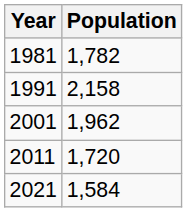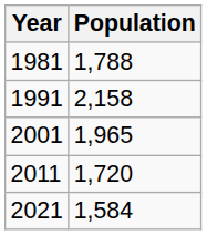 <table class="wikitable">
 <tr>
 <th>Year</th>
 <th>Population</th>
 </tr>
 <tr>
 <td>1981</td>
-<td>1,782</td>
+<td>1,788</td>
 </tr>
 <tr>
 <td>1991</td>
 <td>2,158</td>
 </tr>
 <tr>
 <td>2001</td>
-<td>1,962</td>
+<td>1,965</td>
 </tr>
 <tr>
 <td>2011</td>
 <td>1,720</td>
 </tr>
 <tr>
 <td>2021</td>
 <td>1,584</td>
 </tr>
 </table>
